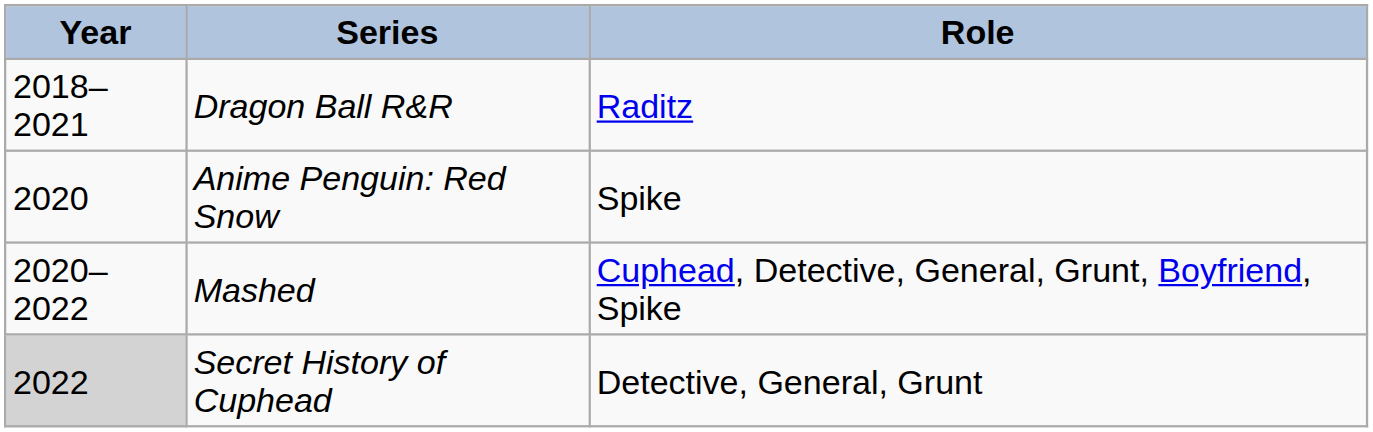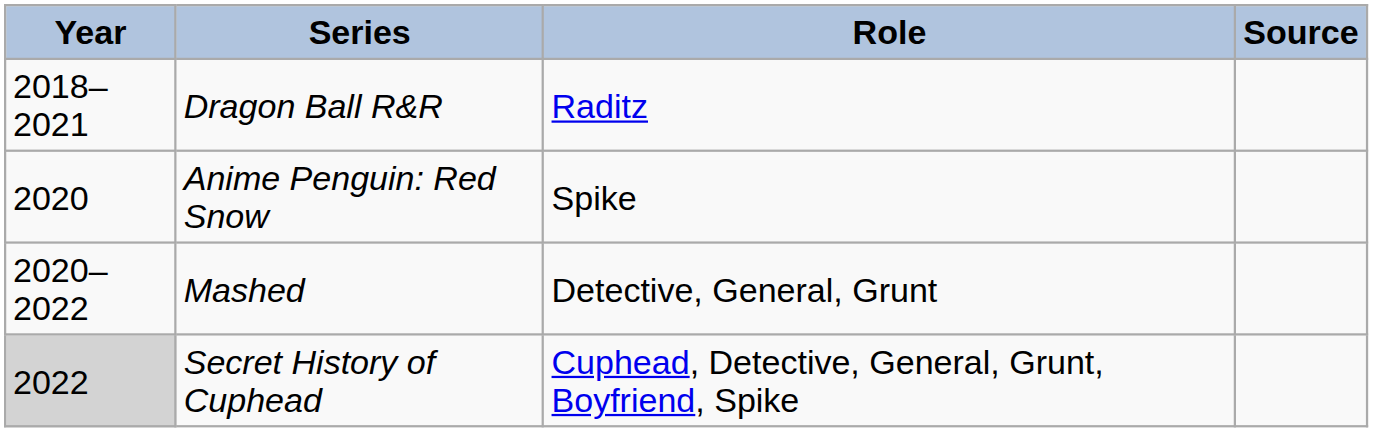 <table class="wikitable sortable plainrowheaders" style="width=95%; font-size: 95%;">
 <tr>
 <th style="background:#b0c4de;">Year</th>
 <th style="background:#b0c4de;">Series</th>
 <th style="background:#b0c4de;">Role</th>
+<th style="background:#b0c4de;" class="unsortable">Source</th>
 </tr>
 <tr>
 <td>2018–2021</td>
 <td><em>Dragon Ball R&R</em></td>
 <td><a href='#'>Raditz</a></td>
+<td></td>
 </tr>
 <tr>
 <td>2020</td>
 <td><em>Anime Penguin: Red Snow</em></td>
 <td>Spike</td>
+<td></td>
 </tr>
 <tr>
 <td>2020–2022</td>
 <td><em>Mashed</em></td>
-<td><a href='#'>Cuphead</a>, Detective, General, Grunt, <a href='#'>Boyfriend</a>, Spike</td>
+<td>Detective, General, Grunt</td>
+<td></td>
 </tr>
 <tr>
 <td style="background: lightgrey;">2022</td>
 <td><em>Secret History of Cuphead</em></td>
-<td>Detective, General, Grunt</td>
+<td><a href='#'>Cuphead</a>, Detective, General, Grunt, <a href='#'>Boyfriend</a>, Spike</td>
+<td></td>
 </tr>
 </table>
